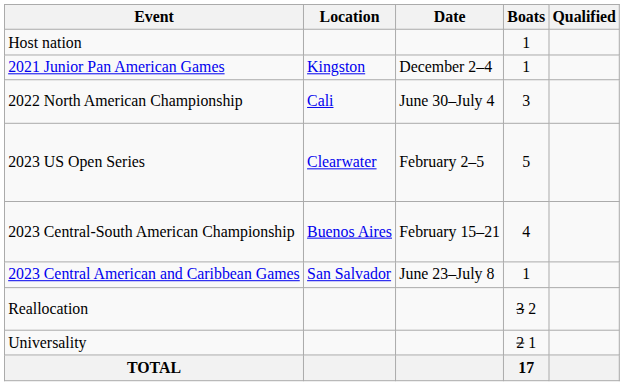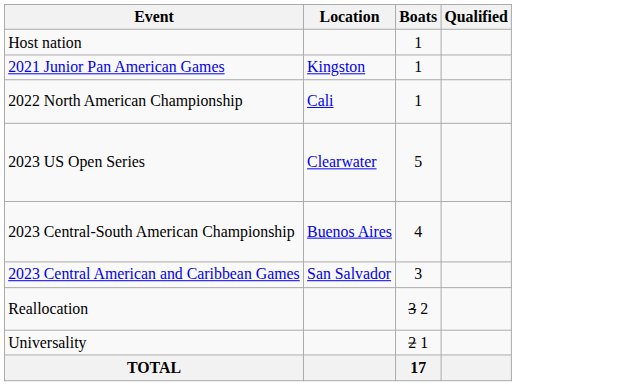 <table class="wikitable">
 <tr>
 <th>Event</th>
 <th>Location</th>
-<th>Date</th>
 <th>Boats</th>
 <th>Qualified</th>
 </tr>
 <tr>
 <td>Host nation</td>
-<td></td>
 <td></td>
 <td align="center">1</td>
 <td></td>
 </tr>
 <tr>
 <td><a href='#'>2021 Junior Pan American Games</a></td>
 <td> <a href='#'>Kingston</a></td>
-<td>December 2–4</td>
 <td align="center">1</td>
 <td></td>
 </tr>
 <tr>
 <td>2022 North American Championship</td>
 <td> <a href='#'>Cali</a></td>
-<td>June 30–July 4</td>
-<td align="center">3</td>
+<td align="center">1</td>
 <td><br><br></td>
 </tr>
 <tr>
 <td>2023 US Open Series</td>
 <td> <a href='#'>Clearwater</a></td>
-<td>February 2–5</td>
 <td align="center">5</td>
 <td><br><br><br><br></td>
 </tr>
 <tr>
 <td>2023 Central-South American Championship</td>
 <td> <a href='#'>Buenos Aires</a></td>
-<td>February 15–21</td>
 <td align="center">4</td>
 <td><br><br><br></td>
 </tr>
 <tr>
 <td><a href='#'>2023 Central American and Caribbean Games</a></td>
 <td> <a href='#'>San Salvador</a></td>
-<td>June 23–July 8</td>
-<td align="center">1</td>
+<td align="center">3</td>
 <td></td>
 </tr>
 <tr>
 <td>Reallocation</td>
-<td></td>
 <td></td>
 <td align="center"><s>3</s> 2</td>
 <td><s></s><br><br></td>
 </tr>
 <tr>
 <td>Universality</td>
 <td></td>
-<td></td>
 <td align="center"><s>2</s> 1</td>
 <td><br><s></s></td>
 </tr>
 <tr>
 <th>TOTAL</th>
 <th></th>
-<th></th>
 <th>17</th>
 <th></th>
 </tr>
 </table>
